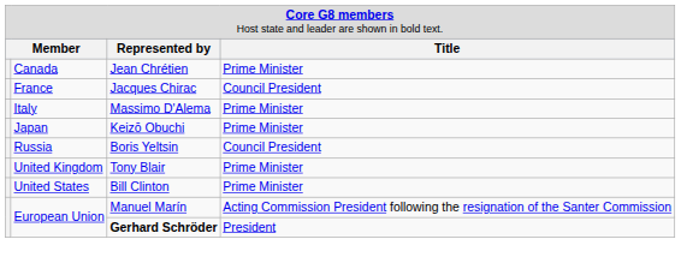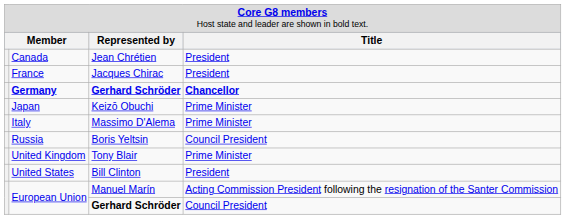 <table class="wikitable">
 <tr>
 <td colspan="4" style="text-align: center; background:Gainsboro"><strong><a href='#'>Core G8 members</a></strong><br><small>Host state and leader are shown in bold text.</small></td>
 </tr>
 <tr style="background:LightSteelBlue; text-align:center;">
 <th colspan=2>Member</th>
 <th>Represented by</th>
 <th>Title</th>
 </tr>
 <tr>
 <th></th>
 <td><a href='#'>Canada</a></td>
 <td><a href='#'>Jean Chrétien</a></td>
-<td><a href='#'>Prime Minister</a></td>
+<td><a href='#'>President</a></td>
 </tr>
 <tr>
 <th></th>
 <td><a href='#'>France</a></td>
 <td><a href='#'>Jacques Chirac</a></td>
-<td><a href='#'>Council President</a></td>
+<td><a href='#'>President</a></td>
+</tr>
+<tr>
+<th></th>
+<td><strong><a href='#'>Germany</a></strong></td>
+<td><strong><a href='#'>Gerhard Schröder</a></strong></td>
+<td><strong><a href='#'>Chancellor</a></strong></td>
+</tr>
+<tr>
+<th></th>
+<td><a href='#'>Japan</a></td>
+<td><a href='#'>Keizō Obuchi</a></td>
+<td><a href='#'>Prime Minister</a></td>
 </tr>
 <tr>
 <th></th>
 <td><a href='#'>Italy</a></td>
 <td><a href='#'>Massimo D'Alema</a></td>
-<td><a href='#'>Prime Minister</a></td>
-</tr>
-<tr>
-<th></th>
-<td><a href='#'>Japan</a></td>
-<td><a href='#'>Keizō Obuchi</a></td>
 <td><a href='#'>Prime Minister</a></td>
 </tr>
 <tr>
 <th></th>
 <td><a href='#'>Russia</a></td>
 <td><a href='#'>Boris Yeltsin</a></td>
 <td><a href='#'>Council President</a></td>
 </tr>
 <tr>
 <th></th>
 <td><a href='#'>United Kingdom</a></td>
 <td><a href='#'>Tony Blair</a></td>
 <td><a href='#'>Prime Minister</a></td>
 </tr>
 <tr>
 <th></th>
 <td><a href='#'>United States</a></td>
 <td><a href='#'>Bill Clinton</a></td>
-<td><a href='#'>Prime Minister</a></td>
+<td><a href='#'>President</a></td>
 </tr>
 <tr>
 <th rowspan="2"></th>
 <td rowspan="2"><a href='#'>European Union</a></td>
 <td><a href='#'>Manuel Marín</a></td>
 <td><a href='#'>Acting Commission President</a> following the <a href='#'>resignation of the Santer Commission</a></td>
 </tr>
 <tr>
 <td><strong>Gerhard Schröder</strong></td>
-<td><a href='#'>President</a></td>
+<td><a href='#'>Council President</a></td>
 </tr>
 </table>
